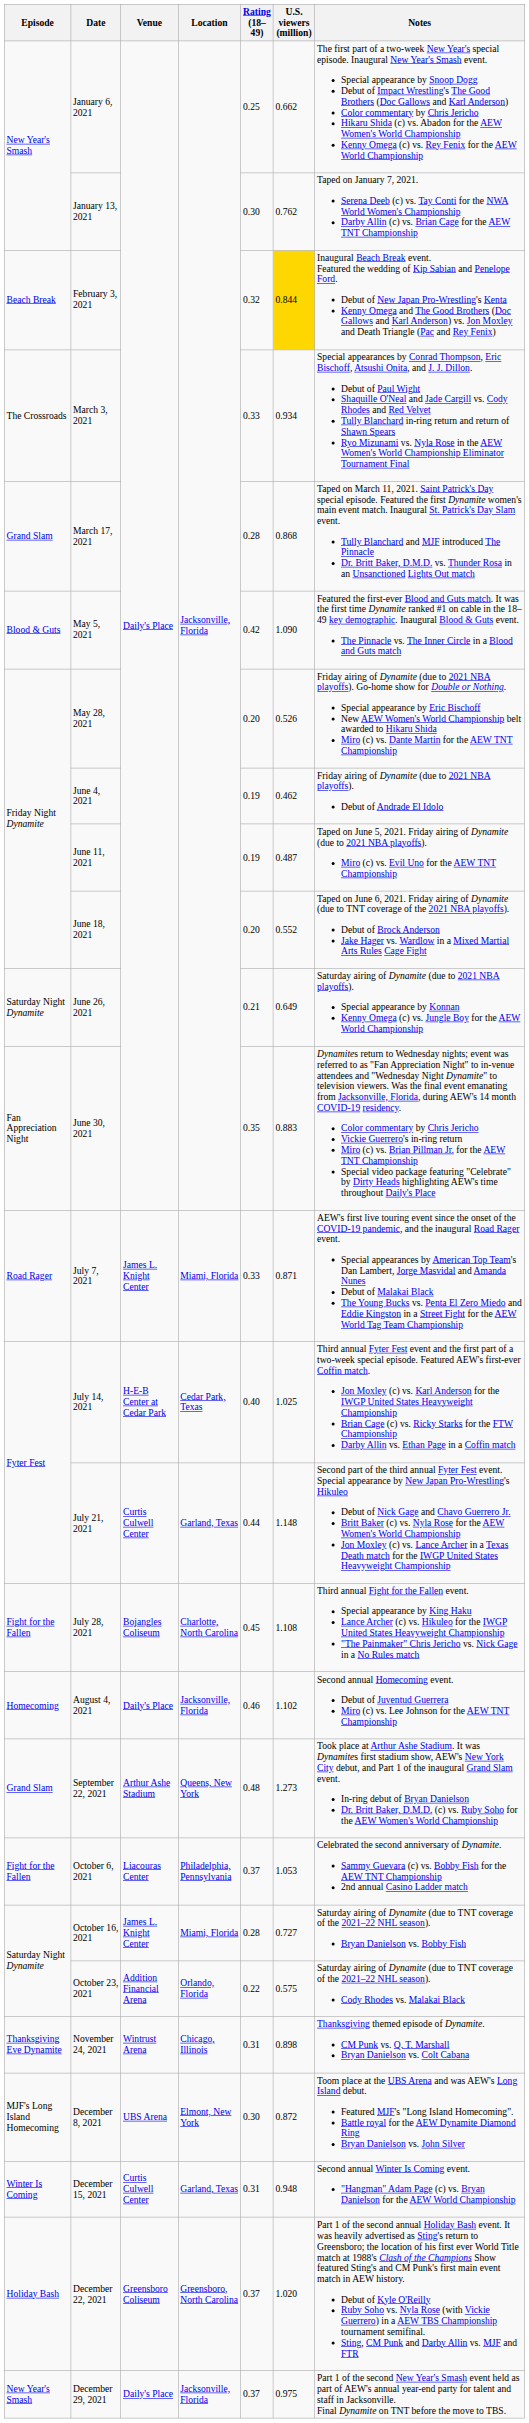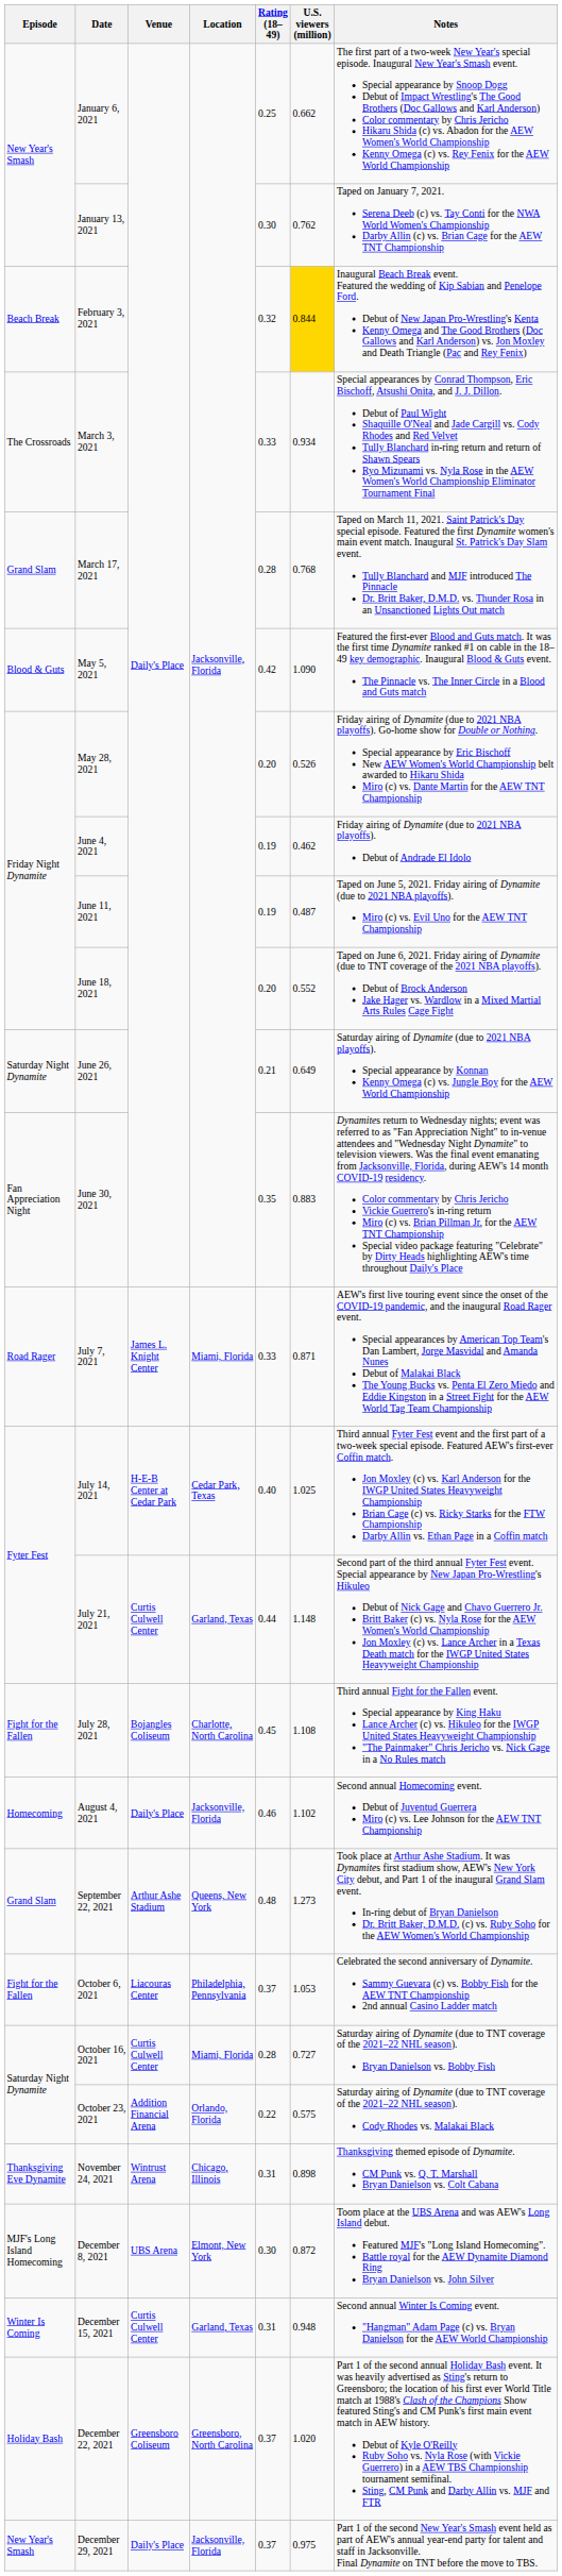 <table class="wikitable plainrowheaders sortable">
 <tr>
 <th>Episode</th>
 <th>Date</th>
 <th>Venue</th>
 <th>Location</th>
 <th><a href='#'>Rating</a><br>(18–49)</th>
 <th>U.S. viewers<br>(million)</th>
 <th>Notes</th>
 </tr>
 <tr>
 <td rowspan="2"><a href='#'>New Year's Smash</a></td>
 <td>January 6, 2021</td>
 <td rowspan="12"><a href='#'>Daily's Place</a></td>
 <td rowspan="12"><a href='#'>Jacksonville, Florida</a></td>
 <td>0.25</td>
 <td>0.662</td>
 <td>The first part of a two-week <a href='#'>New Year's</a> special episode. Inaugural <a href='#'>New Year's Smash</a> event.<br><ul><li>Special appearance by <a href='#'>Snoop Dogg</a></li><li>Debut of <a href='#'>Impact Wrestling</a>'s <a href='#'>The Good Brothers</a> (<a href='#'>Doc Gallows</a> and <a href='#'>Karl Anderson</a>)</li><li><a href='#'>Color commentary</a> by <a href='#'>Chris Jericho</a></li><li><a href='#'>Hikaru Shida</a> (c) vs. Abadon for the <a href='#'>AEW Women's World Championship</a></li><li><a href='#'>Kenny Omega</a> (c) vs. <a href='#'>Rey Fenix</a> for the <a href='#'>AEW World Championship</a></li></ul></td>
 </tr>
 <tr>
 <td>January 13, 2021</td>
 <td>0.30</td>
 <td>0.762</td>
 <td>Taped on January 7, 2021.<br><ul><li><a href='#'>Serena Deeb</a> (c) vs. <a href='#'>Tay Conti</a> for the <a href='#'>NWA World Women's Championship</a></li><li><a href='#'>Darby Allin</a> (c) vs. <a href='#'>Brian Cage</a> for the <a href='#'>AEW TNT Championship</a></li></ul></td>
 </tr>
 <tr>
 <td><a href='#'>Beach Break</a></td>
 <td>February 3, 2021</td>
 <td>0.32</td>
 <td style="background: gold;">0.844</td>
 <td>Inaugural <a href='#'>Beach Break</a> event.<br>Featured the wedding of <a href='#'>Kip Sabian</a> and <a href='#'>Penelope Ford</a>.<ul><li>Debut of <a href='#'>New Japan Pro-Wrestling</a>'s <a href='#'>Kenta</a></li><li><a href='#'>Kenny Omega</a> and <a href='#'>The Good Brothers</a> (<a href='#'>Doc Gallows</a> and <a href='#'>Karl Anderson</a>) vs. <a href='#'>Jon Moxley</a> and Death Triangle (<a href='#'>Pac</a> and <a href='#'>Rey Fenix</a>)</li></ul></td>
 </tr>
 <tr>
 <td>The Crossroads</td>
 <td>March 3, 2021</td>
 <td>0.33</td>
 <td>0.934</td>
 <td>Special appearances by <a href='#'>Conrad Thompson</a>, <a href='#'>Eric Bischoff</a>, <a href='#'>Atsushi Onita</a>, and <a href='#'>J. J. Dillon</a>.<br><ul><li>Debut of <a href='#'>Paul Wight</a></li><li><a href='#'>Shaquille O'Neal</a> and <a href='#'>Jade Cargill</a> vs. <a href='#'>Cody Rhodes</a> and <a href='#'>Red Velvet</a></li><li><a href='#'>Tully Blanchard</a> in-ring return and return of <a href='#'>Shawn Spears</a></li><li><a href='#'>Ryo Mizunami</a> vs. <a href='#'>Nyla Rose</a> in the <a href='#'>AEW Women's World Championship Eliminator Tournament Final</a></li></ul></td>
 </tr>
 <tr>
 <td><a href='#'>Grand Slam</a></td>
 <td>March 17, 2021</td>
 <td>0.28</td>
-<td>0.868</td>
+<td>0.768</td>
 <td>Taped on March 11, 2021. <a href='#'>Saint Patrick's Day</a> special episode. Featured the first <em>Dynamite</em> women's main event match. Inaugural <a href='#'>St. Patrick's Day Slam</a> event.<br><ul><li><a href='#'>Tully Blanchard</a> and <a href='#'>MJF</a> introduced <a href='#'>The Pinnacle</a></li><li><a href='#'>Dr. Britt Baker, D.M.D.</a> vs. <a href='#'>Thunder Rosa</a> in an <a href='#'>Unsanctioned</a> <a href='#'>Lights Out match</a></li></ul></td>
 </tr>
 <tr>
 <td><a href='#'>Blood & Guts</a></td>
 <td>May 5, 2021</td>
 <td>0.42</td>
 <td>1.090</td>
 <td>Featured the first-ever <a href='#'>Blood and Guts match</a>. It was the first time <em>Dynamite</em> ranked #1 on cable in the 18–49 <a href='#'>key demographic</a>. Inaugural <a href='#'>Blood & Guts</a> event.<br><ul><li><a href='#'>The Pinnacle</a> vs. <a href='#'>The Inner Circle</a> in a <a href='#'>Blood and Guts match</a></li></ul></td>
 </tr>
 <tr>
 <td rowspan="4">Friday Night <em>Dynamite</em></td>
 <td>May 28, 2021</td>
 <td>0.20</td>
 <td>0.526</td>
 <td>Friday airing of <em>Dynamite</em> (due to <a href='#'>2021 NBA playoffs</a>).  Go-home show for <em><a href='#'>Double or Nothing</a></em>.<br><ul><li>Special appearance by <a href='#'>Eric Bischoff</a></li><li>New <a href='#'>AEW Women's World Championship</a> belt awarded to <a href='#'>Hikaru Shida</a></li><li><a href='#'>Miro</a> (c) vs. <a href='#'>Dante Martin</a> for the <a href='#'>AEW TNT Championship</a></li></ul></td>
 </tr>
 <tr>
 <td>June 4, 2021</td>
 <td>0.19</td>
 <td>0.462</td>
 <td>Friday airing of <em>Dynamite</em> (due to <a href='#'>2021 NBA playoffs</a>).<br><ul><li>Debut of <a href='#'>Andrade El Idolo</a></li></ul></td>
 </tr>
 <tr>
 <td>June 11, 2021</td>
 <td>0.19</td>
 <td>0.487</td>
 <td>Taped on June 5, 2021. Friday airing of <em>Dynamite</em> (due to <a href='#'>2021 NBA playoffs</a>).<br><ul><li><a href='#'>Miro</a> (c) vs. <a href='#'>Evil Uno</a> for the <a href='#'>AEW TNT Championship</a></li></ul></td>
 </tr>
 <tr>
 <td>June 18, 2021</td>
 <td>0.20</td>
 <td>0.552</td>
 <td>Taped on June 6, 2021. Friday airing of <em>Dynamite</em> (due to TNT coverage of the <a href='#'>2021 NBA playoffs</a>).<br><ul><li>Debut of <a href='#'>Brock Anderson</a></li><li><a href='#'>Jake Hager</a> vs. <a href='#'>Wardlow</a> in a <a href='#'>Mixed Martial Arts Rules</a> <a href='#'>Cage Fight</a></li></ul></td>
 </tr>
 <tr>
 <td>Saturday Night <em>Dynamite</em></td>
 <td>June 26, 2021</td>
 <td>0.21</td>
 <td>0.649</td>
 <td>Saturday airing of <em>Dynamite</em> (due to <a href='#'>2021 NBA playoffs</a>).<br><ul><li>Special appearance by <a href='#'>Konnan</a></li><li><a href='#'>Kenny Omega</a> (c) vs. <a href='#'>Jungle Boy</a> for the <a href='#'>AEW World Championship</a></li></ul></td>
 </tr>
 <tr>
 <td>Fan Appreciation Night</td>
 <td>June 30, 2021</td>
 <td>0.35</td>
 <td>0.883</td>
 <td><em>Dynamite</em>s return to Wednesday nights; event was referred to as "Fan Appreciation Night" to in-venue attendees and "Wednesday Night <em>Dynamite</em>" to television viewers. Was the final event emanating from <a href='#'>Jacksonville, Florida</a>, during AEW's 14 month <a href='#'>COVID-19</a> <a href='#'>residency</a>.<br><ul><li><a href='#'>Color commentary</a> by <a href='#'>Chris Jericho</a></li><li><a href='#'>Vickie Guerrero</a>'s in-ring return</li><li><a href='#'>Miro</a> (c) vs. <a href='#'>Brian Pillman Jr.</a> for the <a href='#'>AEW TNT Championship</a></li><li>Special video package featuring "Celebrate" by <a href='#'>Dirty Heads</a> highlighting AEW's time throughout <a href='#'>Daily's Place</a></li></ul></td>
 </tr>
 <tr>
 <td><a href='#'>Road Rager</a></td>
 <td>July 7, 2021</td>
 <td><a href='#'>James L. Knight Center</a></td>
 <td><a href='#'>Miami, Florida</a></td>
 <td>0.33</td>
 <td>0.871</td>
 <td>AEW's first live touring event since the onset of the <a href='#'>COVID-19 pandemic</a>, and the inaugural <a href='#'>Road Rager</a> event.<br><ul><li>Special appearances by <a href='#'>American Top Team</a>'s Dan Lambert, <a href='#'>Jorge Masvidal</a> and <a href='#'>Amanda Nunes</a></li><li>Debut of <a href='#'>Malakai Black</a></li><li><a href='#'>The Young Bucks</a> vs. <a href='#'>Penta El Zero Miedo</a> and <a href='#'>Eddie Kingston</a> in a <a href='#'>Street Fight</a> for the <a href='#'>AEW World Tag Team Championship</a></li></ul></td>
 </tr>
 <tr>
 <td rowspan="2"><a href='#'>Fyter Fest</a></td>
 <td>July 14, 2021</td>
 <td><a href='#'>H-E-B Center at Cedar Park</a></td>
 <td><a href='#'>Cedar Park, Texas</a></td>
 <td>0.40</td>
 <td>1.025</td>
 <td>Third annual <a href='#'>Fyter Fest</a> event and the first part of a two-week special episode. Featured AEW's first-ever <a href='#'>Coffin match</a>.<br><ul><li><a href='#'>Jon Moxley</a> (c) vs. <a href='#'>Karl Anderson</a> for the <a href='#'>IWGP United States Heavyweight Championship</a></li><li><a href='#'>Brian Cage</a> (c) vs. <a href='#'>Ricky Starks</a> for the <a href='#'>FTW Championship</a></li><li><a href='#'>Darby Allin</a> vs. <a href='#'>Ethan Page</a> in a <a href='#'>Coffin match</a></li></ul></td>
 </tr>
 <tr>
 <td>July 21, 2021</td>
 <td><a href='#'>Curtis Culwell Center</a></td>
 <td><a href='#'>Garland, Texas</a></td>
 <td>0.44</td>
 <td>1.148</td>
 <td>Second part of the third annual <a href='#'>Fyter Fest</a> event.<br>Special appearance by <a href='#'>New Japan Pro-Wrestling</a>'s <a href='#'>Hikuleo</a><ul><li>Debut of <a href='#'>Nick Gage</a> and <a href='#'>Chavo Guerrero Jr.</a></li><li><a href='#'>Britt Baker</a> (c) vs. <a href='#'>Nyla Rose</a> for the <a href='#'>AEW Women's World Championship</a></li><li><a href='#'>Jon Moxley</a> (c) vs. <a href='#'>Lance Archer</a> in a <a href='#'>Texas Death match</a> for the <a href='#'>IWGP United States Heavyweight Championship</a></li></ul></td>
 </tr>
 <tr>
 <td><a href='#'>Fight for the Fallen</a></td>
 <td>July 28, 2021</td>
 <td><a href='#'>Bojangles Coliseum</a></td>
 <td><a href='#'>Charlotte, North Carolina</a></td>
 <td>0.45</td>
 <td>1.108</td>
 <td>Third annual <a href='#'>Fight for the Fallen</a> event.<br><ul><li>Special appearance by <a href='#'>King Haku</a></li><li><a href='#'>Lance Archer</a> (c) vs. <a href='#'>Hikuleo</a> for the <a href='#'>IWGP United States Heavyweight Championship</a></li><li><a href='#'>"The Painmaker" Chris Jericho</a> vs. <a href='#'>Nick Gage</a> in a <a href='#'>No Rules match</a></li></ul></td>
 </tr>
 <tr>
 <td><a href='#'>Homecoming</a></td>
 <td>August 4, 2021</td>
 <td><a href='#'>Daily's Place</a></td>
 <td><a href='#'>Jacksonville, Florida</a></td>
 <td>0.46</td>
 <td>1.102</td>
 <td>Second annual <a href='#'>Homecoming</a> event.<br><ul><li>Debut of <a href='#'>Juventud Guerrera</a></li><li><a href='#'>Miro</a> (c) vs. Lee Johnson for the <a href='#'>AEW TNT Championship</a></li></ul></td>
 </tr>
 <tr>
 <td><a href='#'>Grand Slam</a></td>
 <td>September 22, 2021</td>
 <td><a href='#'>Arthur Ashe Stadium</a></td>
 <td><a href='#'>Queens, New York</a></td>
 <td>0.48</td>
 <td>1.273</td>
 <td>Took place at <a href='#'>Arthur Ashe Stadium</a>. It was <em>Dynamite</em>s first stadium show, AEW's <a href='#'>New York City</a> debut, and Part 1 of the inaugural <a href='#'>Grand Slam</a> event.<br><ul><li>In-ring debut of <a href='#'>Bryan Danielson</a></li><li><a href='#'>Dr. Britt Baker, D.M.D.</a> (c) vs. <a href='#'>Ruby Soho</a> for the <a href='#'>AEW Women's World Championship</a></li></ul></td>
 </tr>
 <tr>
 <td><a href='#'>Fight for the Fallen</a></td>
 <td>October 6, 2021</td>
 <td><a href='#'>Liacouras Center</a></td>
 <td><a href='#'>Philadelphia, Pennsylvania</a></td>
 <td>0.37</td>
 <td>1.053</td>
 <td>Celebrated the second anniversary of <em>Dynamite</em>.<br><ul><li><a href='#'>Sammy Guevara</a> (c) vs. <a href='#'>Bobby Fish</a> for the <a href='#'>AEW TNT Championship</a></li><li>2nd annual <a href='#'>Casino Ladder match</a></li></ul></td>
 </tr>
 <tr>
 <td rowspan="2">Saturday Night <em>Dynamite</em></td>
 <td>October 16, 2021</td>
-<td><a href='#'>James L. Knight Center</a></td>
+<td><a href='#'>Curtis Culwell Center</a></td>
 <td><a href='#'>Miami, Florida</a></td>
 <td>0.28</td>
 <td>0.727</td>
 <td>Saturday airing of <em>Dynamite</em> (due to TNT coverage of the <a href='#'>2021–22 NHL season</a>).<br><ul><li><a href='#'>Bryan Danielson</a> vs. <a href='#'>Bobby Fish</a></li></ul></td>
 </tr>
 <tr>
 <td>October 23, 2021</td>
 <td><a href='#'>Addition Financial Arena</a></td>
 <td><a href='#'>Orlando, Florida</a></td>
 <td>0.22</td>
 <td>0.575</td>
 <td>Saturday airing of <em>Dynamite</em> (due to TNT coverage of the <a href='#'>2021–22 NHL season</a>).<br><ul><li><a href='#'>Cody Rhodes</a> vs. <a href='#'>Malakai Black</a></li></ul></td>
 </tr>
 <tr>
 <td><a href='#'>Thanksgiving Eve Dynamite</a></td>
 <td>November 24, 2021</td>
 <td><a href='#'>Wintrust Arena</a></td>
 <td><a href='#'>Chicago, Illinois</a></td>
 <td>0.31</td>
 <td>0.898</td>
 <td><a href='#'>Thanksgiving</a> themed episode of <em>Dynamite</em>.<br><ul><li><a href='#'>CM Punk</a> vs. <a href='#'>Q. T. Marshall</a></li><li><a href='#'>Bryan Danielson</a> vs. <a href='#'>Colt Cabana</a></li></ul></td>
 </tr>
 <tr>
 <td>MJF's Long Island Homecoming</td>
 <td>December 8, 2021</td>
 <td><a href='#'>UBS Arena</a></td>
 <td><a href='#'>Elmont, New York</a></td>
 <td>0.30</td>
 <td>0.872</td>
 <td>Toom place at the <a href='#'>UBS Arena</a> and was AEW's <a href='#'>Long Island</a> debut.<br><ul><li>Featured <a href='#'>MJF</a>'s "Long Island Homecoming".</li><li><a href='#'>Battle royal</a> for the <a href='#'>AEW Dynamite Diamond Ring</a></li><li><a href='#'>Bryan Danielson</a> vs. <a href='#'>John Silver</a></li></ul></td>
 </tr>
 <tr>
 <td><a href='#'>Winter Is Coming</a></td>
 <td>December 15, 2021</td>
 <td><a href='#'>Curtis Culwell Center</a></td>
 <td><a href='#'>Garland, Texas</a></td>
 <td>0.31</td>
 <td>0.948</td>
 <td>Second annual <a href='#'>Winter Is Coming</a> event.<br><ul><li><a href='#'>"Hangman" Adam Page</a> (c) vs. <a href='#'>Bryan Danielson</a> for the <a href='#'>AEW World Championship</a></li></ul></td>
 </tr>
 <tr>
 <td><a href='#'>Holiday Bash</a></td>
 <td>December 22, 2021</td>
 <td><a href='#'>Greensboro Coliseum</a></td>
 <td><a href='#'>Greensboro, North Carolina</a></td>
 <td>0.37</td>
 <td>1.020</td>
 <td>Part 1 of the second annual <a href='#'>Holiday Bash</a> event. It was heavily advertised as <a href='#'>Sting</a>'s return to Greensboro; the location of his first ever World Title match at 1988's <em><a href='#'>Clash of the Champions</a></em> Show featured Sting's and CM Punk's first main event match in AEW history.<br><ul><li>Debut of <a href='#'>Kyle O'Reilly</a></li><li><a href='#'>Ruby Soho</a> vs. <a href='#'>Nyla Rose</a> (with <a href='#'>Vickie Guerrero</a>) in a <a href='#'>AEW TBS Championship</a> tournament semifinal.</li><li><a href='#'>Sting</a>, <a href='#'>CM Punk</a> and <a href='#'>Darby Allin</a> vs. <a href='#'>MJF</a> and <a href='#'>FTR</a></li></ul></td>
 </tr>
 <tr>
 <td><a href='#'>New Year's Smash</a></td>
 <td>December 29, 2021</td>
 <td><a href='#'>Daily's Place</a></td>
 <td><a href='#'>Jacksonville, Florida</a></td>
 <td>0.37</td>
 <td>0.975</td>
 <td>Part 1 of the second <a href='#'>New Year's Smash</a> event held as part of AEW's annual year-end party for talent and staff in Jacksonville.<br>Final <em>Dynamite</em> on TNT before the move to TBS.</td>
 </tr>
 </table>
